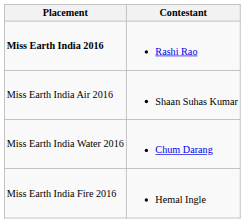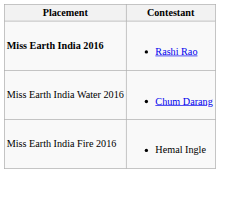 <table class="wikitable sortable" style="font-size: 95%;">
 <tr>
 <th>Placement</th>
 <th>Contestant</th>
 </tr>
 <tr>
 <td><strong>Miss Earth India 2016</strong></td>
 <td><br><ul><li><a href='#'>Rashi Rao</a></li></ul></td>
 </tr>
 <tr>
-<td>Miss Earth India Air 2016</td>
-<td><br><ul><li>Shaan Suhas Kumar</li></ul></td>
-</tr>
-<tr>
 <td>Miss Earth India Water 2016</td>
 <td><br><ul><li><a href='#'>Chum Darang</a></li></ul></td>
 </tr>
 <tr>
 <td>Miss Earth India Fire 2016</td>
 <td><br><ul><li>Hemal Ingle</li></ul></td>
 </tr>
 </table>
